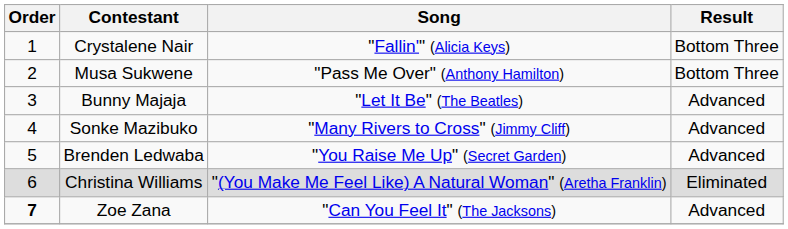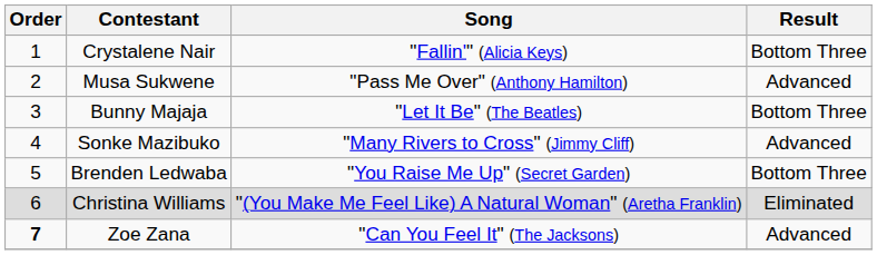 <table class="wikitable plainrowheaders" style="text-align:center;">
 <tr>
 <th scope="col">Order</th>
 <th scope="col">Contestant</th>
 <th scope="col">Song</th>
 <th scope="col">Result</th>
 </tr>
 <tr>
 <td>1</td>
 <td scope="row">Crystalene Nair</td>
 <td>"<a href='#'>Fallin'</a>" <small>(<a href='#'>Alicia Keys</a>)</small></td>
 <td>Bottom Three</td>
 </tr>
 <tr>
 <td>2</td>
 <td scope="row">Musa Sukwene</td>
 <td>"Pass Me Over" <small>(<a href='#'>Anthony Hamilton</a>)</small></td>
-<td>Bottom Three</td>
+<td>Advanced</td>
 </tr>
 <tr>
 <td>3</td>
 <td scope="row">Bunny Majaja</td>
 <td>"<a href='#'>Let It Be</a>" <small>(<a href='#'>The Beatles</a>)</small></td>
-<td>Advanced</td>
+<td>Bottom Three</td>
 </tr>
 <tr>
 <td>4</td>
 <td scope="row">Sonke Mazibuko</td>
 <td>"<a href='#'>Many Rivers to Cross</a>" <small>(<a href='#'>Jimmy Cliff</a>)</small></td>
 <td>Advanced</td>
 </tr>
 <tr>
 <td>5</td>
 <td scope="row">Brenden Ledwaba</td>
 <td>"<a href='#'>You Raise Me Up</a>" <small>(<a href='#'>Secret Garden</a>)</small></td>
-<td>Advanced</td>
+<td>Bottom Three</td>
 </tr>
 <tr style="background:#ddd;">
 <td>6</td>
 <td scope="row">Christina Williams</td>
 <td>"<a href='#'>(You Make Me Feel Like) A Natural Woman</a>" <small>(<a href='#'>Aretha Franklin</a>)</small></td>
 <td>Eliminated</td>
 </tr>
 <tr>
 <td><strong>7</strong></td>
 <td scope="row">Zoe Zana</td>
 <td>"<a href='#'>Can You Feel It</a>" <small>(<a href='#'>The Jacksons</a>)</small></td>
 <td>Advanced</td>
 </tr>
 <tr>
 </tr>
 </table>
